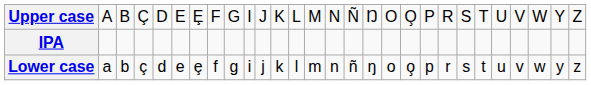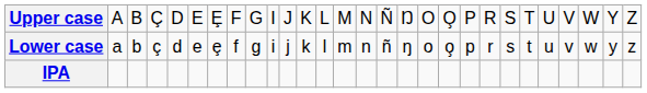 <table class="wikitable">
 <tr align=center>
 <th scope="row"><a href='#'>Upper case</a></th>
 <td>A</td>
 <td>B</td>
 <td>Ç</td>
 <td>D</td>
 <td>E</td>
 <td>Ȩ</td>
 <td>F</td>
 <td>G</td>
 <td>I</td>
 <td>J</td>
 <td>K</td>
 <td>L</td>
 <td>M</td>
 <td>N</td>
 <td>Ñ</td>
 <td>Ŋ</td>
 <td>O</td>
 <td>O̧</td>
 <td>P</td>
 <td>R</td>
 <td>S</td>
 <td>T</td>
 <td>U</td>
 <td>V</td>
 <td>W</td>
 <td>Y</td>
 <td>Z</td>
 </tr>
 <tr align=center>
+<th scope="row"><a href='#'>Lower case</a></th>
+<td>a</td>
+<td>b</td>
+<td>ç</td>
+<td>d</td>
+<td>e</td>
+<td>ȩ</td>
+<td>f</td>
+<td>g</td>
+<td>i</td>
+<td>j</td>
+<td>k</td>
+<td>l</td>
+<td>m</td>
+<td>n</td>
+<td>ñ</td>
+<td>ŋ</td>
+<td>o</td>
+<td>o̧</td>
+<td>p</td>
+<td>r</td>
+<td>s</td>
+<td>t</td>
+<td>u</td>
+<td>v</td>
+<td>w</td>
+<td>y</td>
+<td>z</td>
+</tr>
+<tr align=center>
 <th scope="row"><a href='#'>IPA</a></th>
 <td></td>
 <td></td>
 <td></td>
 <td></td>
 <td></td>
 <td></td>
 <td></td>
 <td></td>
 <td></td>
 <td></td>
 <td></td>
 <td></td>
 <td></td>
 <td></td>
 <td></td>
 <td></td>
 <td></td>
 <td></td>
 <td></td>
 <td></td>
 <td></td>
 <td></td>
 <td></td>
 <td></td>
 <td></td>
 <td></td>
 <td></td>
 </tr>
-<tr align=center>
-<th scope="row"><a href='#'>Lower case</a></th>
-<td>a</td>
-<td>b</td>
-<td>ç</td>
-<td>d</td>
-<td>e</td>
-<td>ȩ</td>
-<td>f</td>
-<td>g</td>
-<td>i</td>
-<td>j</td>
-<td>k</td>
-<td>l</td>
-<td>m</td>
-<td>n</td>
-<td>ñ</td>
-<td>ŋ</td>
-<td>o</td>
-<td>o̧</td>
-<td>p</td>
-<td>r</td>
-<td>s</td>
-<td>t</td>
-<td>u</td>
-<td>v</td>
-<td>w</td>
-<td>y</td>
-<td>z</td>
-</tr>
 </table>
